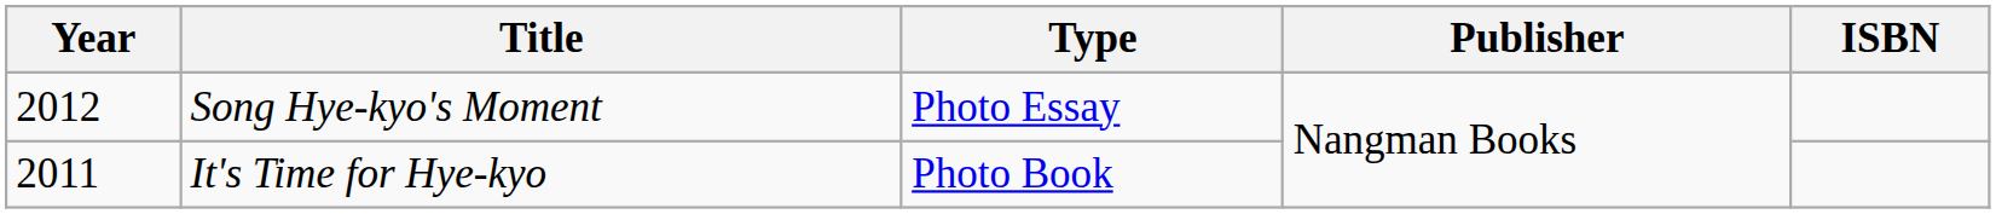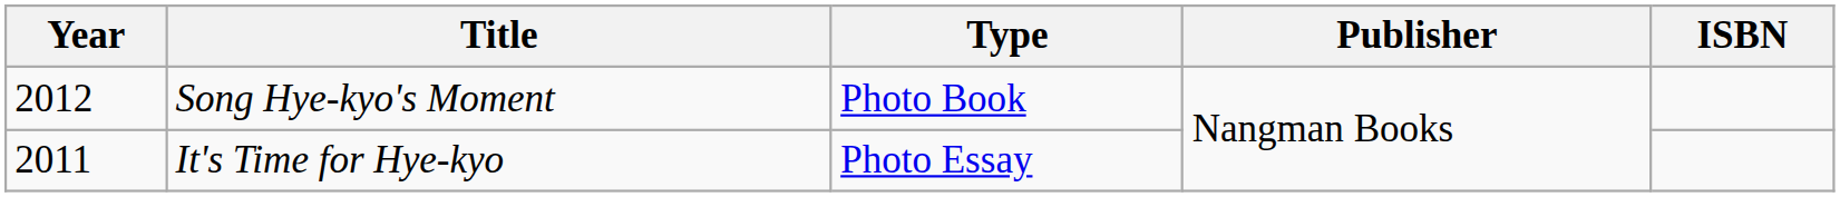 <table class="wikitable" style="width: 750px">
 <tr>
 <th scope="col">Year</th>
 <th scope="col">Title</th>
 <th>Type</th>
 <th>Publisher</th>
 <th>ISBN</th>
 </tr>
 <tr>
 <td>2012</td>
 <td><em>Song Hye-kyo's Moment</em></td>
-<td><a href='#'>Photo Essay</a></td>
+<td><a href='#'>Photo Book</a></td>
 <td rowspan="2">Nangman Books</td>
 <td></td>
 </tr>
 <tr>
 <td>2011</td>
 <td><em>It's Time for Hye-kyo</em></td>
-<td><a href='#'>Photo Book</a></td>
+<td><a href='#'>Photo Essay</a></td>
 <td></td>
 </tr>
 </table>
